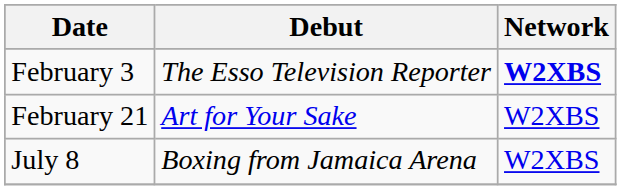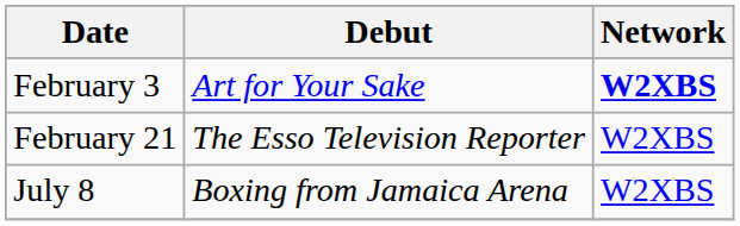 <table class="wikitable sortable">
 <tr>
 <th>Date</th>
 <th>Debut</th>
 <th>Network</th>
 </tr>
 <tr>
 <td>February 3</td>
-<td><em>The Esso Television Reporter</em></td>
+<td><em><a href='#'>Art for Your Sake</a></em></td>
 <td><strong><a href='#'>W2XBS</a></strong></td>
 </tr>
 <tr>
 <td>February 21</td>
-<td><em><a href='#'>Art for Your Sake</a></em></td>
+<td><em>The Esso Television Reporter</em></td>
 <td><a href='#'>W2XBS</a></td>
 </tr>
 <tr>
 <td>July 8</td>
 <td><em>Boxing from Jamaica Arena</em></td>
 <td><a href='#'>W2XBS</a></td>
 </tr>
 <tr>
 </tr>
 </table>
